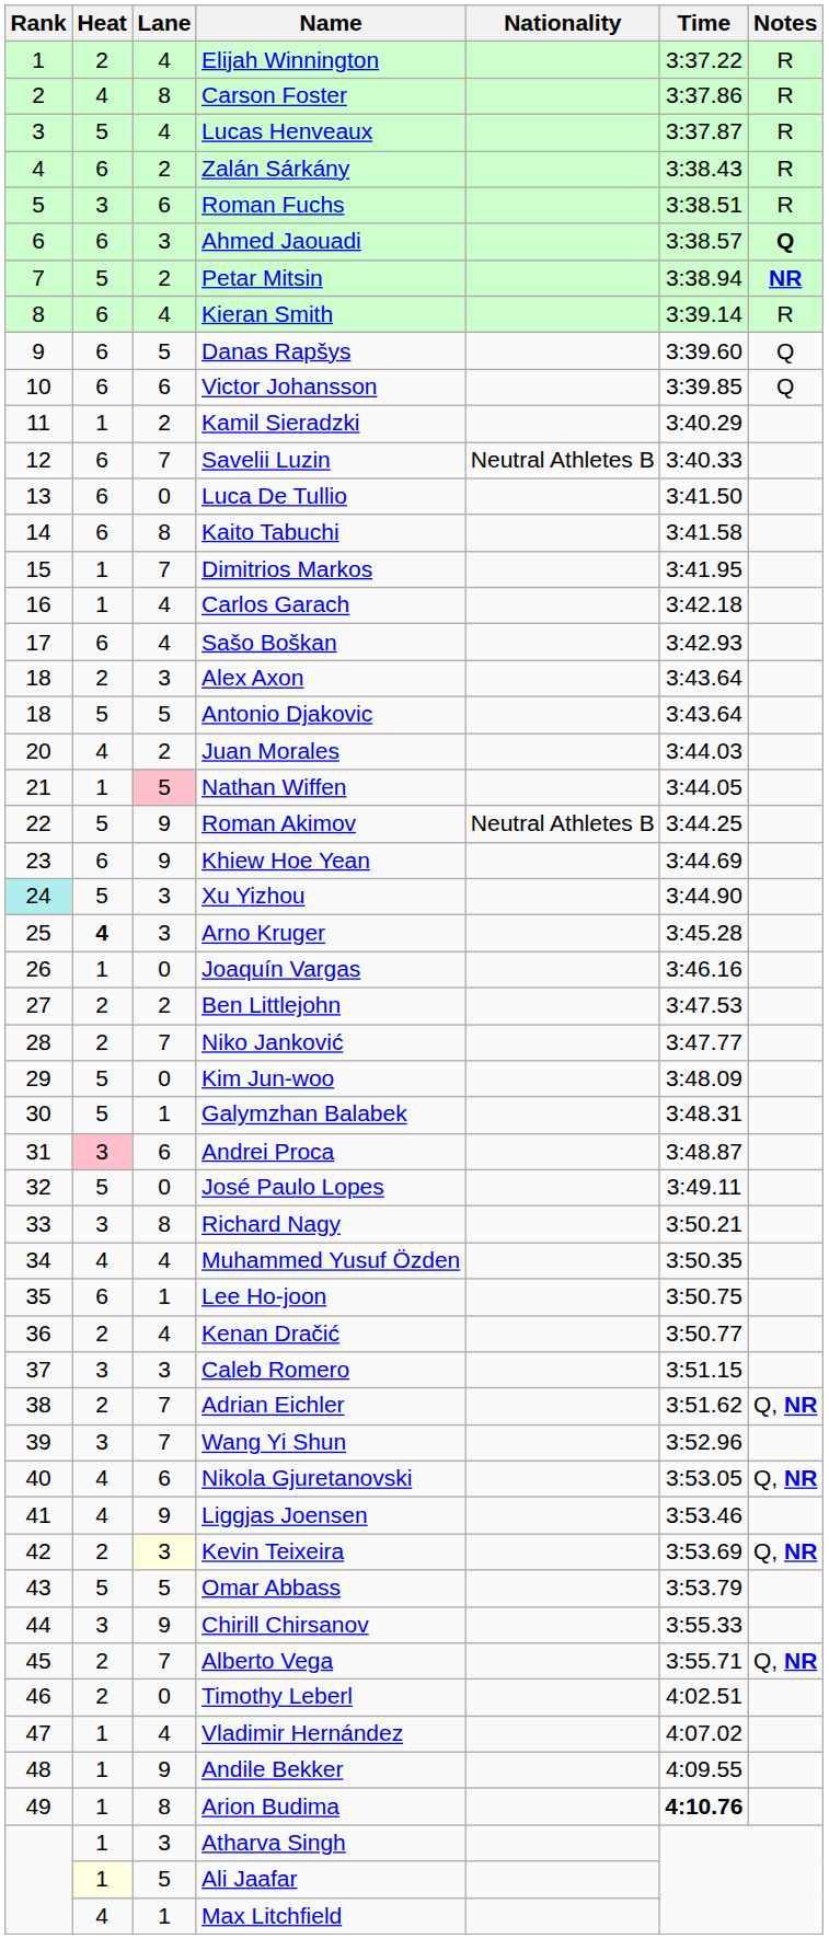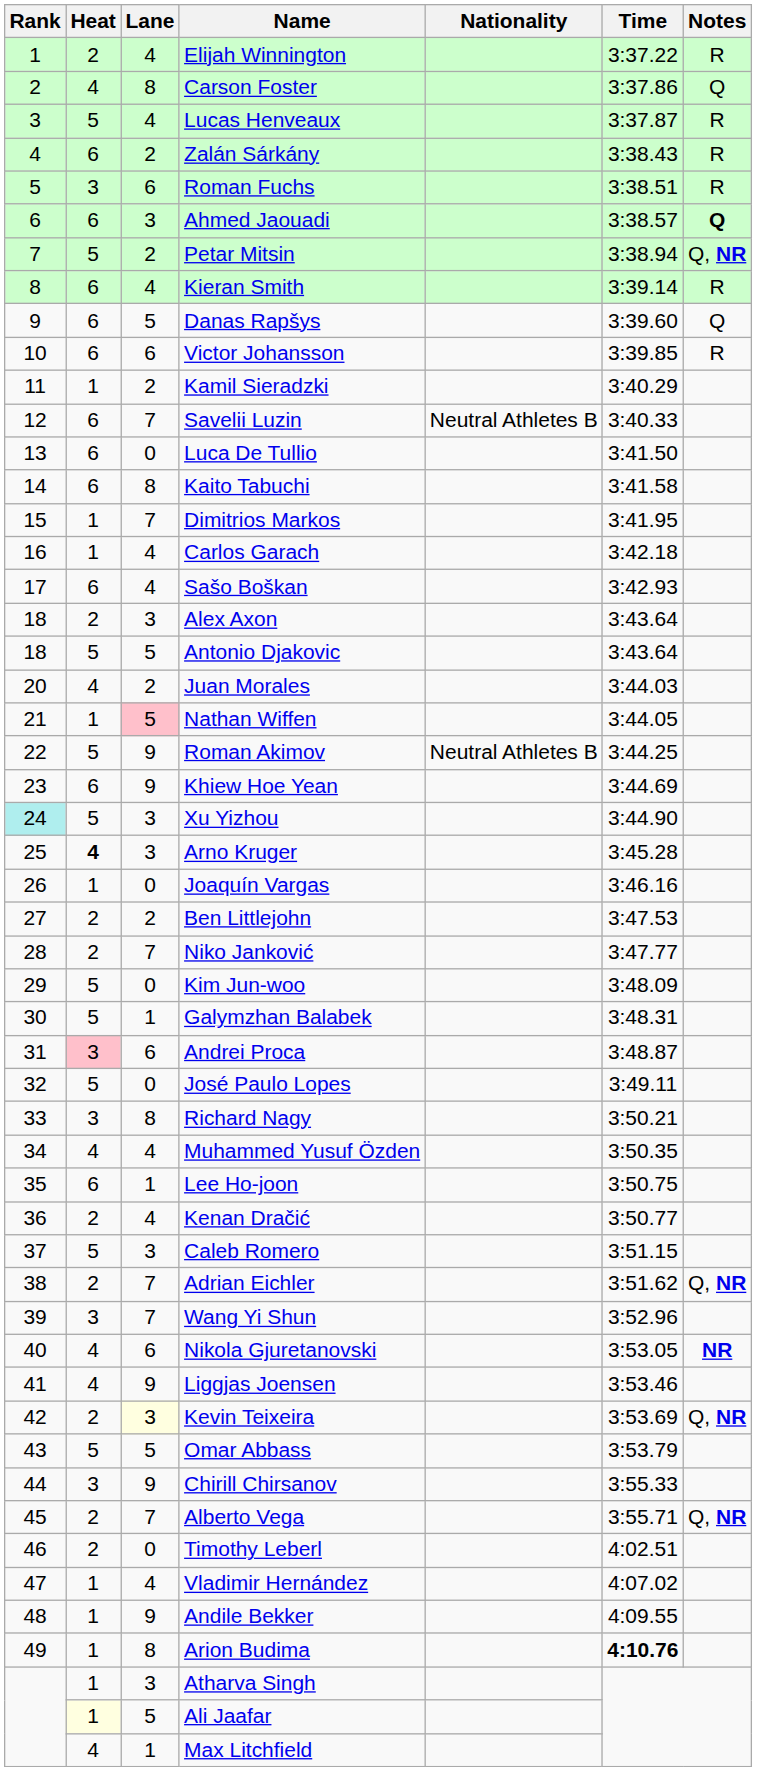 <table class="wikitable sortable" style="text-align:center">
 <tr>
 <th>Rank</th>
 <th>Heat</th>
 <th>Lane</th>
 <th>Name</th>
 <th>Nationality</th>
 <th>Time</th>
 <th>Notes</th>
 </tr>
 <tr bgcolor=ccffcc>
 <td>1</td>
 <td>2</td>
 <td>4</td>
 <td align=left><a href='#'>Elijah Winnington</a></td>
 <td align=left></td>
 <td>3:37.22</td>
 <td>R</td>
 </tr>
 <tr bgcolor=ccffcc>
 <td>2</td>
 <td>4</td>
 <td>8</td>
 <td align=left><a href='#'>Carson Foster</a></td>
 <td align=left></td>
 <td>3:37.86</td>
-<td>R</td>
+<td>Q</td>
 </tr>
 <tr bgcolor=ccffcc>
 <td>3</td>
 <td>5</td>
 <td>4</td>
 <td align=left><a href='#'>Lucas Henveaux</a></td>
 <td align=left></td>
 <td>3:37.87</td>
 <td>R</td>
 </tr>
 <tr bgcolor=ccffcc>
 <td>4</td>
 <td>6</td>
 <td>2</td>
 <td align=left><a href='#'>Zalán Sárkány</a></td>
 <td align=left></td>
 <td>3:38.43</td>
 <td>R</td>
 </tr>
 <tr bgcolor=ccffcc>
 <td>5</td>
 <td>3</td>
 <td>6</td>
 <td align=left><a href='#'>Roman Fuchs</a></td>
 <td align=left></td>
 <td>3:38.51</td>
 <td>R</td>
 </tr>
 <tr bgcolor=ccffcc>
 <td>6</td>
 <td>6</td>
 <td>3</td>
 <td align=left><a href='#'>Ahmed Jaouadi</a></td>
 <td align=left></td>
 <td>3:38.57</td>
 <td><strong>Q</strong></td>
 </tr>
 <tr bgcolor=ccffcc>
 <td>7</td>
 <td>5</td>
 <td>2</td>
 <td align=left><a href='#'>Petar Mitsin</a></td>
 <td align=left></td>
 <td>3:38.94</td>
-<td><strong><a href='#'>NR</a></strong></td>
+<td>Q, <strong><a href='#'>NR</a></strong></td>
 </tr>
 <tr bgcolor=ccffcc>
 <td>8</td>
 <td>6</td>
 <td>4</td>
 <td align=left><a href='#'>Kieran Smith</a></td>
 <td align=left></td>
 <td>3:39.14</td>
 <td>R</td>
 </tr>
 <tr>
 <td>9</td>
 <td>6</td>
 <td>5</td>
 <td align=left><a href='#'>Danas Rapšys</a></td>
 <td align=left></td>
 <td>3:39.60</td>
 <td>Q</td>
 </tr>
 <tr>
 <td>10</td>
 <td>6</td>
 <td>6</td>
 <td align=left><a href='#'>Victor Johansson</a></td>
 <td align=left></td>
 <td>3:39.85</td>
-<td>Q</td>
+<td>R</td>
 </tr>
 <tr>
 <td>11</td>
 <td>1</td>
 <td>2</td>
 <td align=left><a href='#'>Kamil Sieradzki</a></td>
 <td align=left></td>
 <td>3:40.29</td>
 <td></td>
 </tr>
 <tr>
 <td>12</td>
 <td>6</td>
 <td>7</td>
 <td align=left><a href='#'>Savelii Luzin</a></td>
 <td align=left> Neutral Athletes B</td>
 <td>3:40.33</td>
 <td></td>
 </tr>
 <tr>
 <td>13</td>
 <td>6</td>
 <td>0</td>
 <td align=left><a href='#'>Luca De Tullio</a></td>
 <td align=left></td>
 <td>3:41.50</td>
 <td></td>
 </tr>
 <tr>
 <td>14</td>
 <td>6</td>
 <td>8</td>
 <td align=left><a href='#'>Kaito Tabuchi</a></td>
 <td align=left></td>
 <td>3:41.58</td>
 <td></td>
 </tr>
 <tr>
 <td>15</td>
 <td>1</td>
 <td>7</td>
 <td align=left><a href='#'>Dimitrios Markos</a></td>
 <td align=left></td>
 <td>3:41.95</td>
 <td></td>
 </tr>
 <tr>
 <td>16</td>
 <td>1</td>
 <td>4</td>
 <td align=left><a href='#'>Carlos Garach</a></td>
 <td align=left></td>
 <td>3:42.18</td>
 <td></td>
 </tr>
 <tr>
 <td>17</td>
 <td>6</td>
 <td>4</td>
 <td align=left><a href='#'>Sašo Boškan</a></td>
 <td align=left></td>
 <td>3:42.93</td>
 <td></td>
 </tr>
 <tr>
 <td>18</td>
 <td>2</td>
 <td>3</td>
 <td align=left><a href='#'>Alex Axon</a></td>
 <td align=left></td>
 <td>3:43.64</td>
 <td></td>
 </tr>
 <tr>
 <td>18</td>
 <td>5</td>
 <td>5</td>
 <td align=left><a href='#'>Antonio Djakovic</a></td>
 <td align=left></td>
 <td>3:43.64</td>
 <td></td>
 </tr>
 <tr>
 <td>20</td>
 <td>4</td>
 <td>2</td>
 <td align=left><a href='#'>Juan Morales</a></td>
 <td align=left></td>
 <td>3:44.03</td>
 <td></td>
 </tr>
 <tr>
 <td>21</td>
 <td>1</td>
 <td style="background: pink;">5</td>
 <td align=left><a href='#'>Nathan Wiffen</a></td>
 <td align=left></td>
 <td>3:44.05</td>
 <td></td>
 </tr>
 <tr>
 <td>22</td>
 <td>5</td>
 <td>9</td>
 <td align=left><a href='#'>Roman Akimov</a></td>
 <td align=left> Neutral Athletes B</td>
 <td>3:44.25</td>
 <td></td>
 </tr>
 <tr>
 <td>23</td>
 <td>6</td>
 <td>9</td>
 <td align=left><a href='#'>Khiew Hoe Yean</a></td>
 <td align=left></td>
 <td>3:44.69</td>
 <td></td>
 </tr>
 <tr>
 <td style="background: paleturquoise;">24</td>
 <td>5</td>
 <td>3</td>
 <td align=left><a href='#'>Xu Yizhou</a></td>
 <td align=left></td>
 <td>3:44.90</td>
 <td></td>
 </tr>
 <tr>
 <td>25</td>
 <td><strong>4</strong></td>
 <td>3</td>
 <td align=left><a href='#'>Arno Kruger</a></td>
 <td align=left></td>
 <td>3:45.28</td>
 <td></td>
 </tr>
 <tr>
 <td>26</td>
 <td>1</td>
 <td>0</td>
 <td align=left><a href='#'>Joaquín Vargas</a></td>
 <td align=left></td>
 <td>3:46.16</td>
 <td></td>
 </tr>
 <tr>
 <td>27</td>
 <td>2</td>
 <td>2</td>
 <td align=left><a href='#'>Ben Littlejohn</a></td>
 <td align=left></td>
 <td>3:47.53</td>
 <td></td>
 </tr>
 <tr>
 <td>28</td>
 <td>2</td>
 <td>7</td>
 <td align=left><a href='#'>Niko Janković</a></td>
 <td align=left></td>
 <td>3:47.77</td>
 <td></td>
 </tr>
 <tr>
 <td>29</td>
 <td>5</td>
 <td>0</td>
 <td align=left><a href='#'>Kim Jun-woo</a></td>
 <td align=left></td>
 <td>3:48.09</td>
 <td></td>
 </tr>
 <tr>
 <td>30</td>
 <td>5</td>
 <td>1</td>
 <td align=left><a href='#'>Galymzhan Balabek</a></td>
 <td align=left></td>
 <td>3:48.31</td>
 <td></td>
 </tr>
 <tr>
 <td>31</td>
 <td style="background: pink;">3</td>
 <td>6</td>
 <td align=left><a href='#'>Andrei Proca</a></td>
 <td align=left></td>
 <td>3:48.87</td>
 <td></td>
 </tr>
 <tr>
 <td>32</td>
 <td>5</td>
 <td>0</td>
 <td align=left><a href='#'>José Paulo Lopes</a></td>
 <td align=left></td>
 <td>3:49.11</td>
 <td></td>
 </tr>
 <tr>
 <td>33</td>
 <td>3</td>
 <td>8</td>
 <td align=left><a href='#'>Richard Nagy</a></td>
 <td align=left></td>
 <td>3:50.21</td>
 <td></td>
 </tr>
 <tr>
 <td>34</td>
 <td>4</td>
 <td>4</td>
 <td align=left><a href='#'>Muhammed Yusuf Özden</a></td>
 <td align=left></td>
 <td>3:50.35</td>
 <td></td>
 </tr>
 <tr>
 <td>35</td>
 <td>6</td>
 <td>1</td>
 <td align=left><a href='#'>Lee Ho-joon</a></td>
 <td align=left></td>
 <td>3:50.75</td>
 <td></td>
 </tr>
 <tr>
 <td>36</td>
 <td>2</td>
 <td>4</td>
 <td align=left><a href='#'>Kenan Dračić</a></td>
 <td align=left></td>
 <td>3:50.77</td>
 <td></td>
 </tr>
 <tr>
 <td>37</td>
-<td>3</td>
+<td>5</td>
 <td>3</td>
 <td align=left><a href='#'>Caleb Romero</a></td>
 <td align=left></td>
 <td>3:51.15</td>
 <td></td>
 </tr>
 <tr>
 <td>38</td>
 <td>2</td>
 <td>7</td>
 <td align=left><a href='#'>Adrian Eichler</a></td>
 <td align=left></td>
 <td>3:51.62</td>
 <td>Q, <strong><a href='#'>NR</a></strong></td>
 </tr>
 <tr>
 <td>39</td>
 <td>3</td>
 <td>7</td>
 <td align=left><a href='#'>Wang Yi Shun</a></td>
 <td align=left></td>
 <td>3:52.96</td>
 <td></td>
 </tr>
 <tr>
 <td>40</td>
 <td>4</td>
 <td>6</td>
 <td align=left><a href='#'>Nikola Gjuretanovski</a></td>
 <td align=left></td>
 <td>3:53.05</td>
-<td>Q, <strong><a href='#'>NR</a></strong></td>
+<td><strong><a href='#'>NR</a></strong></td>
 </tr>
 <tr>
 <td>41</td>
 <td>4</td>
 <td>9</td>
 <td align=left><a href='#'>Liggjas Joensen</a></td>
 <td align=left></td>
 <td>3:53.46</td>
 <td></td>
 </tr>
 <tr>
 <td>42</td>
 <td>2</td>
 <td style="background: lightyellow;">3</td>
 <td align=left><a href='#'>Kevin Teixeira</a></td>
 <td align=left></td>
 <td>3:53.69</td>
 <td>Q, <strong><a href='#'>NR</a></strong></td>
 </tr>
 <tr>
 <td>43</td>
 <td>5</td>
 <td>5</td>
 <td align=left><a href='#'>Omar Abbass</a></td>
 <td align=left></td>
 <td>3:53.79</td>
 <td></td>
 </tr>
 <tr>
 <td>44</td>
 <td>3</td>
 <td>9</td>
 <td align=left><a href='#'>Chirill Chirsanov</a></td>
 <td align=left></td>
 <td>3:55.33</td>
 <td></td>
 </tr>
 <tr>
 <td>45</td>
 <td>2</td>
 <td>7</td>
 <td align=left><a href='#'>Alberto Vega</a></td>
 <td align=left></td>
 <td>3:55.71</td>
 <td>Q, <strong><a href='#'>NR</a></strong></td>
 </tr>
 <tr>
 <td>46</td>
 <td>2</td>
 <td>0</td>
 <td align=left><a href='#'>Timothy Leberl</a></td>
 <td align=left></td>
 <td>4:02.51</td>
 <td></td>
 </tr>
 <tr>
 <td>47</td>
 <td>1</td>
 <td>4</td>
 <td align=left><a href='#'>Vladimir Hernández</a></td>
 <td align=left></td>
 <td>4:07.02</td>
 <td></td>
 </tr>
 <tr>
 <td>48</td>
 <td>1</td>
 <td>9</td>
 <td align=left><a href='#'>Andile Bekker</a></td>
 <td align=left></td>
 <td>4:09.55</td>
 <td></td>
 </tr>
 <tr>
 <td>49</td>
 <td>1</td>
 <td>8</td>
 <td align=left><a href='#'>Arion Budima</a></td>
 <td align=left></td>
 <td><strong>4:10.76</strong></td>
 <td></td>
 </tr>
 <tr>
 <td rowspan=3></td>
 <td>1</td>
 <td>3</td>
 <td align=left><a href='#'>Atharva Singh</a></td>
 <td align=left></td>
 <td colspan=2 rowspan=3></td>
 </tr>
 <tr>
 <td style="background: lightyellow;">1</td>
 <td>5</td>
 <td align=left><a href='#'>Ali Jaafar</a></td>
 <td align=left></td>
 </tr>
 <tr>
 <td>4</td>
 <td>1</td>
 <td align=left><a href='#'>Max Litchfield</a></td>
 <td align=left></td>
 </tr>
 </table>
